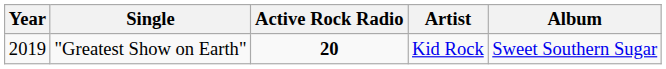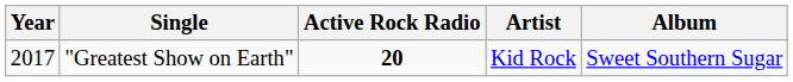 <table class="wikitable" style="text-align:center;">
 <tr>
 <th>Year</th>
 <th>Single</th>
 <th>Active Rock Radio</th>
 <th>Artist</th>
 <th>Album</th>
 </tr>
 <tr>
-<td>2019</td>
+<td>2017</td>
 <td>"Greatest Show on Earth"</td>
 <td><strong>20</strong></td>
 <td><a href='#'>Kid Rock</a></td>
 <td><a href='#'>Sweet Southern Sugar</a></td>
 </tr>
 </table>
